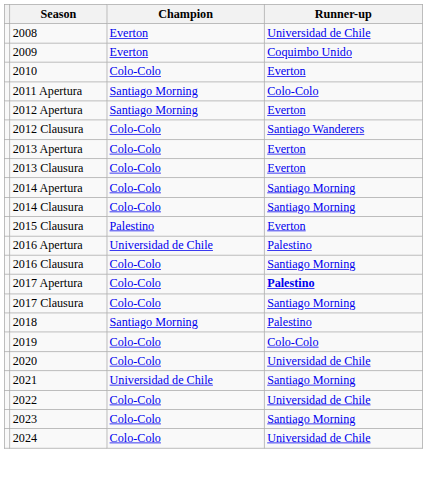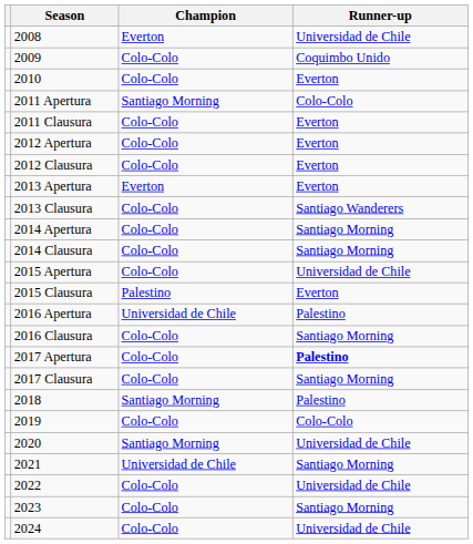 <table class="sortable wikitable">
 <tr>
 <th width=></th>
 <th width=120px>Season</th>
 <th width=200px>Champion</th>
 <th width=200px>Runner-up</th>
 </tr>
 <tr>
 <td></td>
 <td>2008</td>
 <td><a href='#'>Everton</a> </td>
 <td><a href='#'>Universidad de Chile</a></td>
 </tr>
 <tr>
 <td></td>
 <td>2009</td>
-<td><a href='#'>Everton</a> </td>
+<td><a href='#'>Colo-Colo</a> </td>
 <td><a href='#'>Coquimbo Unido</a></td>
 </tr>
 <tr>
 <td></td>
 <td>2010</td>
 <td><a href='#'>Colo-Colo</a> </td>
 <td><a href='#'>Everton</a></td>
 </tr>
 <tr>
 <td></td>
 <td>2011 Apertura</td>
 <td><a href='#'>Santiago Morning</a> </td>
 <td><a href='#'>Colo-Colo</a></td>
 </tr>
 <tr>
 <td></td>
+<td>2011 Clausura</td>
+<td><a href='#'>Colo-Colo</a> </td>
+<td><a href='#'>Everton</a></td>
+</tr>
+<tr>
+<td></td>
 <td>2012 Apertura</td>
-<td><a href='#'>Santiago Morning</a> </td>
+<td><a href='#'>Colo-Colo</a> </td>
 <td><a href='#'>Everton</a></td>
 </tr>
 <tr>
 <td></td>
 <td>2012 Clausura</td>
 <td><a href='#'>Colo-Colo</a> </td>
-<td><a href='#'>Santiago Wanderers</a></td>
+<td><a href='#'>Everton</a></td>
 </tr>
 <tr>
 <td></td>
 <td>2013 Apertura</td>
-<td><a href='#'>Colo-Colo</a> </td>
+<td><a href='#'>Everton</a> </td>
 <td><a href='#'>Everton</a></td>
 </tr>
 <tr>
 <td></td>
 <td>2013 Clausura </td>
 <td><a href='#'>Colo-Colo</a> </td>
-<td><a href='#'>Everton</a></td>
+<td><a href='#'>Santiago Wanderers</a></td>
 </tr>
 <tr>
 <td></td>
 <td>2014 Apertura</td>
 <td><a href='#'>Colo-Colo</a> </td>
 <td><a href='#'>Santiago Morning</a></td>
 </tr>
 <tr>
 <td></td>
 <td>2014 Clausura</td>
 <td><a href='#'>Colo-Colo</a> </td>
 <td><a href='#'>Santiago Morning</a></td>
+</tr>
+<tr>
+<td></td>
+<td>2015 Apertura</td>
+<td><a href='#'>Colo-Colo</a> </td>
+<td><a href='#'>Universidad de Chile</a></td>
 </tr>
 <tr>
 <td></td>
 <td>2015 Clausura</td>
 <td><a href='#'>Palestino</a> </td>
 <td><a href='#'>Everton</a></td>
 </tr>
 <tr>
 <td></td>
 <td>2016 Apertura</td>
 <td><a href='#'>Universidad de Chile</a> </td>
 <td><a href='#'>Palestino</a></td>
 </tr>
 <tr>
 <td></td>
 <td>2016 Clausura</td>
 <td><a href='#'>Colo-Colo</a> </td>
 <td><a href='#'>Santiago Morning</a></td>
 </tr>
 <tr>
 <td></td>
 <td>2017 Apertura</td>
 <td><a href='#'>Colo-Colo</a> </td>
 <td><strong><a href='#'>Palestino</a></strong></td>
 </tr>
 <tr>
 <td></td>
 <td>2017 Clausura</td>
 <td><a href='#'>Colo-Colo</a> </td>
 <td><a href='#'>Santiago Morning</a></td>
 </tr>
 <tr>
 <td></td>
 <td>2018</td>
 <td><a href='#'>Santiago Morning</a> </td>
 <td><a href='#'>Palestino</a></td>
 </tr>
 <tr>
 <td></td>
 <td>2019</td>
 <td><a href='#'>Colo-Colo</a> </td>
 <td><a href='#'>Colo-Colo</a></td>
 </tr>
 <tr>
 <td></td>
 <td>2020</td>
-<td><a href='#'>Colo-Colo</a> </td>
+<td><a href='#'>Santiago Morning</a> </td>
 <td><a href='#'>Universidad de Chile</a></td>
 </tr>
 <tr>
 <td></td>
 <td>2021</td>
 <td><a href='#'>Universidad de Chile</a> </td>
 <td><a href='#'>Santiago Morning</a></td>
 </tr>
 <tr>
 <td></td>
 <td>2022</td>
 <td><a href='#'>Colo-Colo</a> </td>
 <td><a href='#'>Universidad de Chile</a></td>
 </tr>
 <tr>
 <td></td>
 <td>2023</td>
 <td><a href='#'>Colo-Colo</a> </td>
 <td><a href='#'>Santiago Morning</a></td>
 </tr>
 <tr>
 <td></td>
 <td>2024</td>
 <td><a href='#'>Colo-Colo</a> </td>
 <td><a href='#'>Universidad de Chile</a></td>
 </tr>
 </table>
